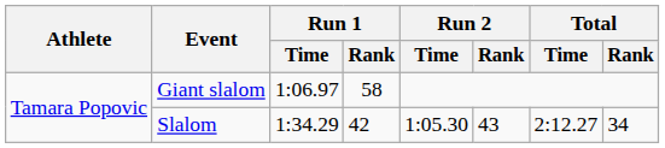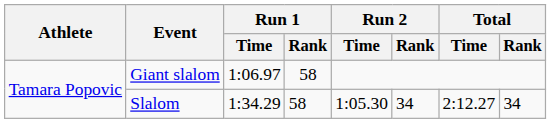 <table class="wikitable" style="font-size:90%">
 <tr>
 <th rowspan=2>Athlete</th>
 <th rowspan=2>Event</th>
 <th colspan=2>Run 1</th>
 <th colspan=2>Run 2</th>
 <th colspan=2>Total</th>
 </tr>
 <tr style="font-size:95%">
 <th>Time</th>
 <th>Rank</th>
 <th>Time</th>
 <th>Rank</th>
 <th>Time</th>
 <th>Rank</th>
 </tr>
 <tr align=center>
 <td align="left" rowspan="2"><a href='#'>Tamara Popovic</a></td>
 <td align="left"><a href='#'>Giant slalom</a></td>
 <td>1:06.97</td>
 <td>58</td>
 <td colspan=4></td>
 </tr>
 <tr>
 <td align="left"><a href='#'>Slalom</a></td>
 <td>1:34.29</td>
-<td>42</td>
+<td>58</td>
 <td>1:05.30</td>
-<td>43</td>
+<td>34</td>
 <td>2:12.27</td>
 <td>34</td>
 </tr>
 </table>
